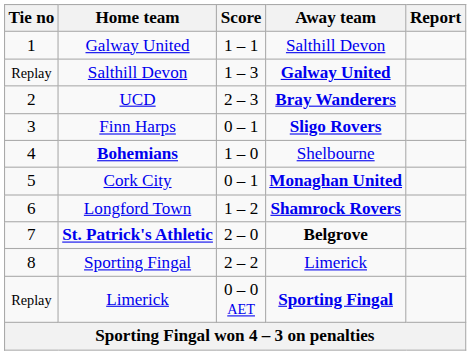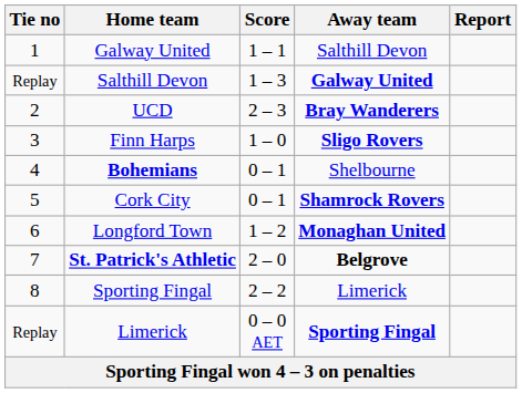 <table class="wikitable" style="text-align: center">
 <tr>
 <th>Tie no</th>
 <th>Home team</th>
 <th>Score</th>
 <th>Away team</th>
 <th>Report</th>
 </tr>
 <tr>
 <td>1</td>
 <td><a href='#'>Galway United</a></td>
 <td>1 – 1</td>
 <td><a href='#'>Salthill Devon</a></td>
 <td></td>
 </tr>
 <tr>
 <td><small>Replay</small></td>
 <td><a href='#'>Salthill Devon</a></td>
 <td>1 – 3</td>
 <td><strong><a href='#'>Galway United</a></strong></td>
 <td></td>
 </tr>
 <tr>
 <td>2</td>
 <td><a href='#'>UCD</a></td>
 <td>2 – 3</td>
 <td><strong><a href='#'>Bray Wanderers</a></strong></td>
 <td></td>
 </tr>
 <tr>
 <td>3</td>
 <td><a href='#'>Finn Harps</a></td>
-<td>0 – 1</td>
+<td>1 – 0</td>
 <td><strong><a href='#'>Sligo Rovers</a></strong></td>
 <td></td>
 </tr>
 <tr>
 <td>4</td>
 <td><strong><a href='#'>Bohemians</a></strong></td>
-<td>1 – 0</td>
+<td>0 – 1</td>
 <td><a href='#'>Shelbourne</a></td>
 <td></td>
 </tr>
 <tr>
 <td>5</td>
 <td><a href='#'>Cork City</a></td>
 <td>0 – 1</td>
-<td><strong><a href='#'>Monaghan United</a></strong></td>
+<td><strong><a href='#'>Shamrock Rovers</a></strong></td>
 <td></td>
 </tr>
 <tr>
 <td>6</td>
 <td><a href='#'>Longford Town</a></td>
 <td>1 – 2</td>
-<td><strong><a href='#'>Shamrock Rovers</a></strong></td>
+<td><strong><a href='#'>Monaghan United</a></strong></td>
 <td></td>
 </tr>
 <tr>
 <td>7</td>
 <td><strong><a href='#'>St. Patrick's Athletic</a></strong></td>
 <td>2 – 0</td>
 <td><strong>Belgrove</strong></td>
 <td></td>
 </tr>
 <tr>
 <td>8</td>
 <td><a href='#'>Sporting Fingal</a></td>
 <td>2 – 2</td>
 <td><a href='#'>Limerick</a></td>
 <td></td>
 </tr>
 <tr>
 <td><small>Replay</small></td>
 <td><a href='#'>Limerick</a></td>
 <td>0 – 0 <br> <small><a href='#'>AET</a></small></td>
 <td><strong><a href='#'>Sporting Fingal</a></strong></td>
 <td></td>
 </tr>
 <tr>
 <th colspan="5">Sporting Fingal won 4 – 3 on penalties</th>
 </tr>
 </table>
